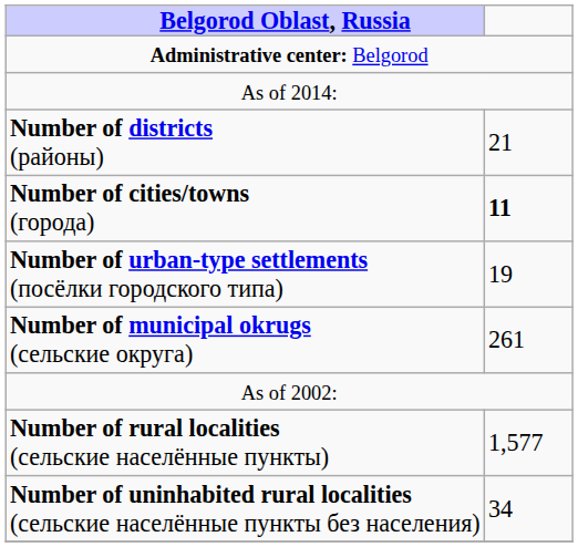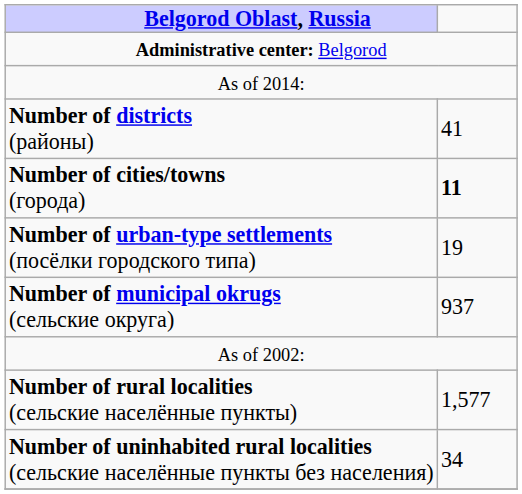 <table border=1 align="right" cellpadding=2 cellspacing=0 style="margin: 0 0 1em 1em; background: #f9f9f9; border: 1px #aaa solid; border-collapse: collapse; font-size: 95%;">
 <tr>
 <th bgcolor="#ccccff" style="padding:0 0 0 50px;"><a href='#'>Belgorod Oblast</a>, <a href='#'>Russia</a></th>
 <td width="50px"></td>
 </tr>
 <tr>
 <td colspan=2 align="center"><small><strong>Administrative center:</strong> <a href='#'>Belgorod</a></small></td>
 </tr>
 <tr>
 <td colspan=2 align="center"><small>As of 2014:</small></td>
 </tr>
 <tr>
 <td><strong>Number of <a href='#'>districts</a></strong><br>(районы)</td>
-<td>21</td>
+<td>41</td>
 </tr>
 <tr>
 <td><strong>Number of cities/towns</strong><br>(города)</td>
 <td><strong>11</strong></td>
 </tr>
 <tr>
 <td><strong>Number of <a href='#'>urban-type settlements</a></strong><br>(посёлки городского типа)</td>
 <td>19</td>
 </tr>
 <tr>
 <td><strong>Number of <a href='#'>municipal okrugs</a></strong><br>(сельские округа)</td>
-<td>261</td>
+<td>937</td>
 </tr>
 <tr>
 <td colspan=2 align="center"><small>As of 2002:</small></td>
 </tr>
 <tr>
 <td><strong>Number of rural localities</strong><br>(сельские населённые пункты)</td>
 <td>1,577</td>
 </tr>
 <tr>
 <td><strong>Number of uninhabited rural localities</strong><br>(сельские населённые пункты без населения)</td>
 <td>34</td>
 </tr>
 <tr>
 </tr>
 </table>
